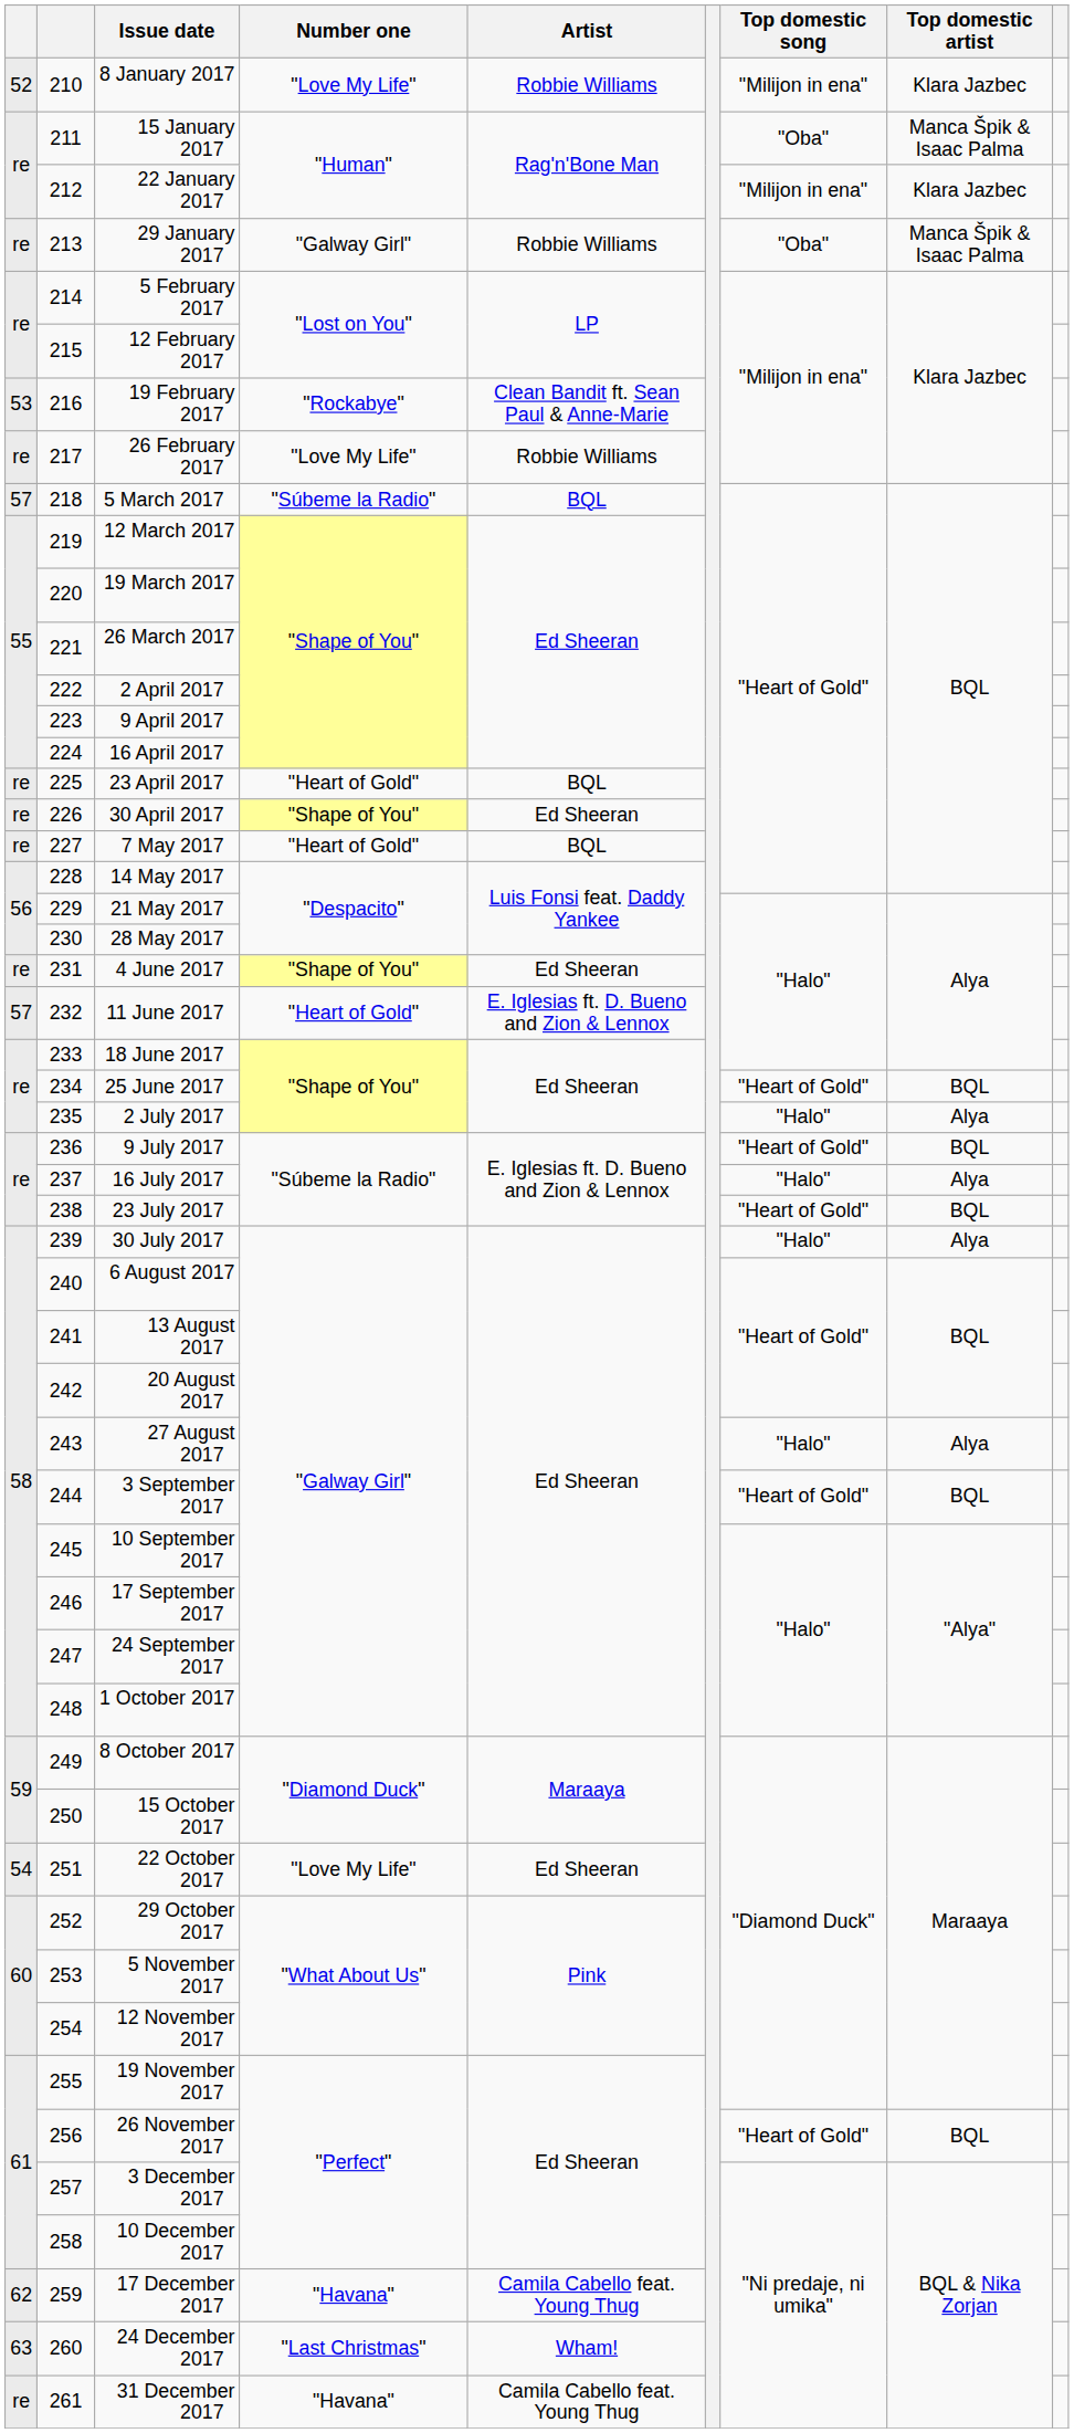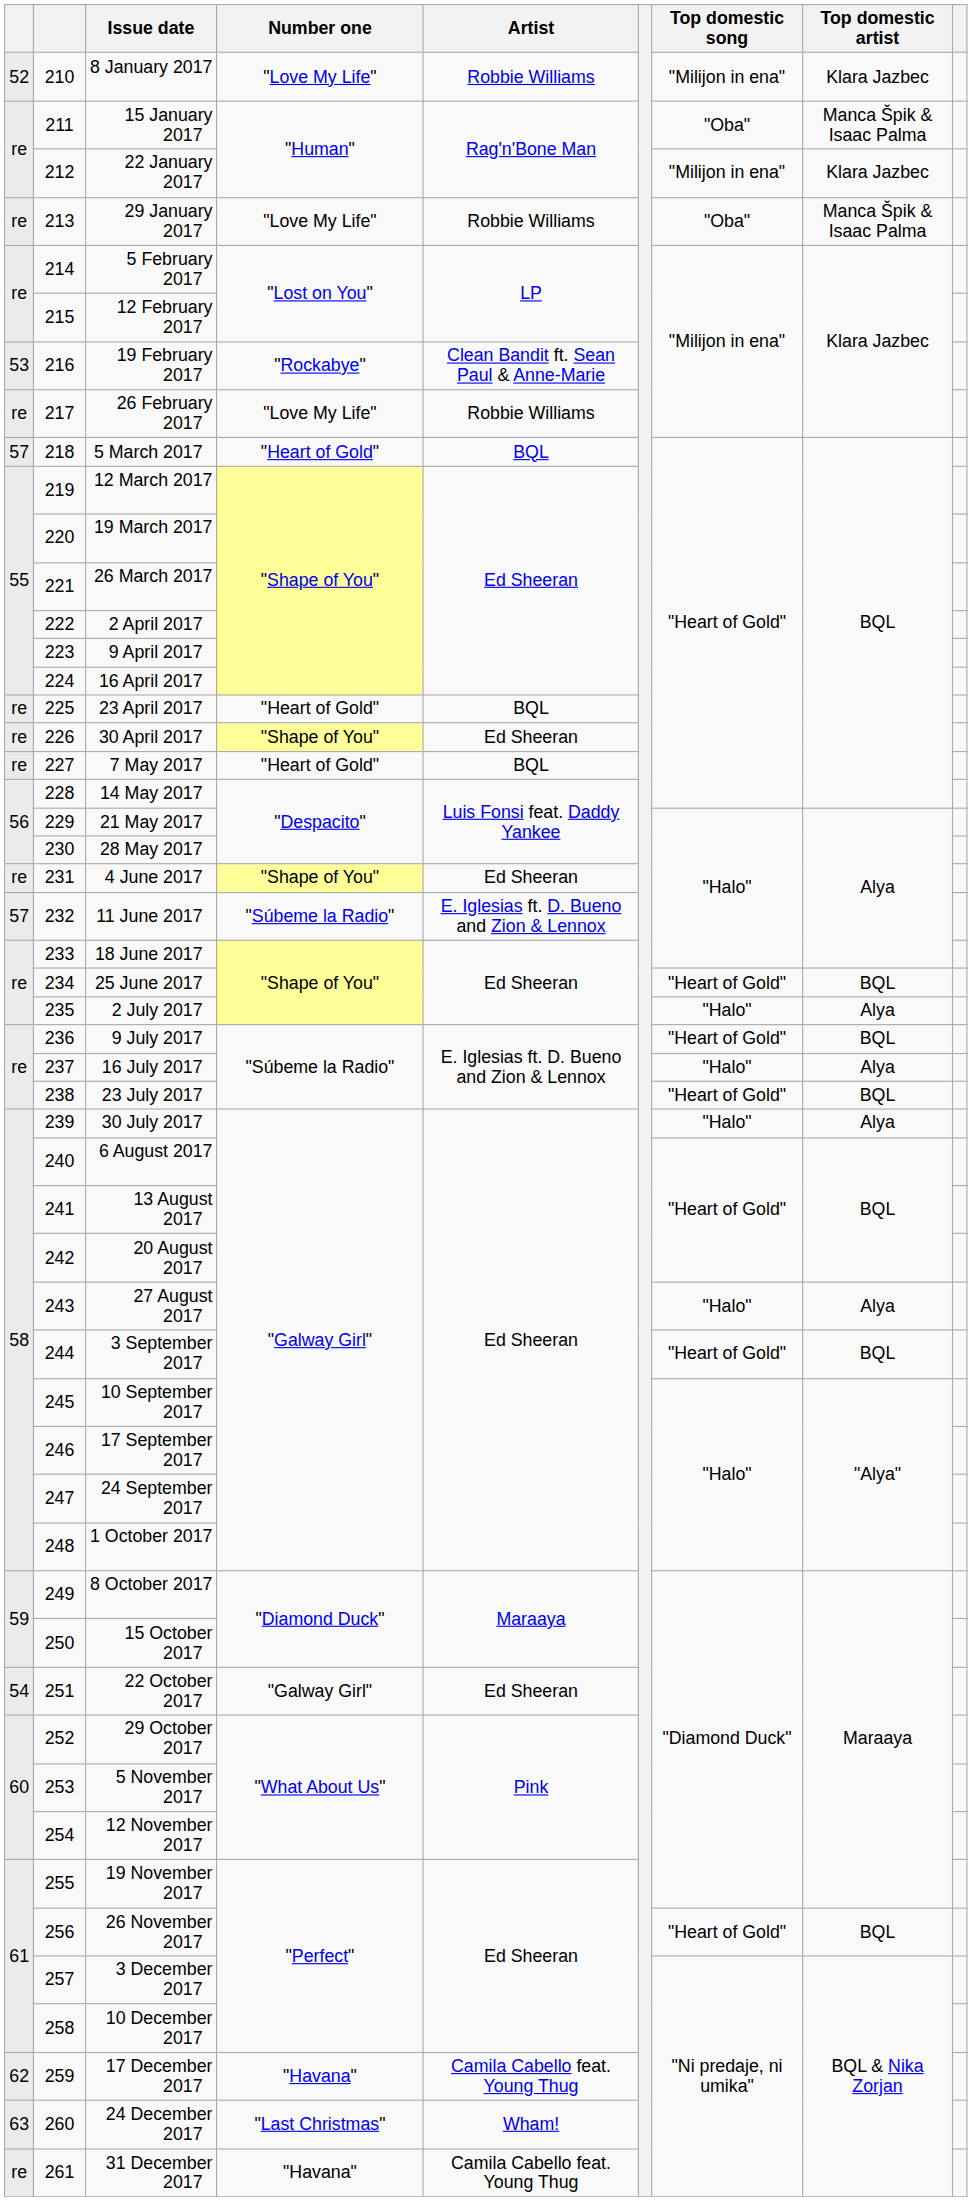 <table class="wikitable plainrowheaders" border-collapse:collapse;" text-align:center;">
 <tr>
 <th width=20></th>
 <th width=50></th>
 <th width=140>Issue date</th>
 <th width=265>Number one</th>
 <th width=280>Artist</th>
 <th rowspan=53> </th>
 <th width=180>Top domestic song</th>
 <th width=180>Top domestic artist</th>
 <th width=10></th>
 </tr>
 <tr align=center>
 <td bgcolor=#EBEBEB align=center>52</td>
 <td align=center>210</td>
 <td align=right>8 January 2017  </td>
 <td>"<a href='#'>Love My Life</a>"</td>
 <td><a href='#'>Robbie Williams</a></td>
 <td>"Milijon in ena"</td>
 <td>Klara Jazbec</td>
 <td></td>
 </tr>
 <tr align=center>
 <td bgcolor=#EBEBEB align=center rowspan=2>re</td>
 <td align=center>211</td>
 <td align=right>15 January 2017  </td>
 <td rowspan=2>"<a href='#'>Human</a>"</td>
 <td rowspan=2><a href='#'>Rag'n'Bone Man</a></td>
 <td>"Oba"</td>
 <td>Manca Špik & Isaac Palma</td>
 <td></td>
 </tr>
 <tr align=center>
 <td align=center>212</td>
 <td align=right>22 January 2017  </td>
 <td>"Milijon in ena"</td>
 <td>Klara Jazbec</td>
 <td></td>
 </tr>
 <tr align=center>
 <td bgcolor=#EBEBEB align=center>re</td>
 <td align=center>213</td>
 <td align=right>29 January 2017  </td>
-<td>"Galway Girl"</td>
+<td>"Love My Life"</td>
 <td>Robbie Williams</td>
 <td>"Oba"</td>
 <td>Manca Špik & Isaac Palma</td>
 <td></td>
 </tr>
 <tr align=center>
 <td bgcolor=#EBEBEB align=center rowspan=2>re</td>
 <td align=center>214</td>
 <td align=right>5 February 2017  </td>
 <td rowspan=2>"<a href='#'>Lost on You</a>"</td>
 <td rowspan=2><a href='#'>LP</a></td>
 <td rowspan=4>"Milijon in ena"</td>
 <td rowspan=4>Klara Jazbec</td>
 <td></td>
 </tr>
 <tr align=center>
 <td align=center>215</td>
 <td align=right>12 February 2017  </td>
 <td></td>
 </tr>
 <tr align=center>
 <td bgcolor=#EBEBEB align=center>53</td>
 <td align=center>216</td>
 <td align=right>19 February 2017  </td>
 <td>"<a href='#'>Rockabye</a>"</td>
 <td><a href='#'>Clean Bandit</a> ft. <a href='#'>Sean Paul</a> & <a href='#'>Anne-Marie</a></td>
 <td></td>
 </tr>
 <tr align=center>
 <td bgcolor=#EBEBEB align=center>re</td>
 <td align=center>217</td>
 <td align=right>26 February 2017  </td>
 <td>"Love My Life"</td>
 <td>Robbie Williams</td>
 <td></td>
 </tr>
 <tr align=center>
 <td bgcolor=#EBEBEB align=center>57</td>
 <td align=center>218</td>
 <td align=right>5 March 2017  </td>
-<td>"<a href='#'>Súbeme la Radio</a>"</td>
+<td>"<a href='#'>Heart of Gold</a>"</td>
 <td><a href='#'>BQL</a></td>
 <td rowspan=11>"Heart of Gold"</td>
 <td rowspan=11>BQL</td>
 <td></td>
 </tr>
 <tr align=center>
 <td bgcolor=#EBEBEB align=center rowspan=6>55</td>
 <td align=center>219</td>
 <td align=right>12 March 2017  </td>
 <td bgcolor=#FFFF99 rowspan=6>"<a href='#'>Shape of You</a>" </td>
 <td rowspan=6><a href='#'>Ed Sheeran</a></td>
 <td></td>
 </tr>
 <tr align=center>
 <td align=center>220</td>
 <td align=right>19 March 2017  </td>
 <td></td>
 </tr>
 <tr align=center>
 <td align=center>221</td>
 <td align=right>26 March 2017  </td>
 <td></td>
 </tr>
 <tr align=center>
 <td align=center>222</td>
 <td align=right>2 April 2017  </td>
 <td></td>
 </tr>
 <tr align=center>
 <td align=center>223</td>
 <td align=right>9 April 2017  </td>
 <td></td>
 </tr>
 <tr align=center>
 <td align=center>224</td>
 <td align=right>16 April 2017  </td>
 <td></td>
 </tr>
 <tr align=center>
 <td bgcolor=#EBEBEB align=center>re</td>
 <td align=center>225</td>
 <td align=right>23 April 2017  </td>
 <td>"Heart of Gold"</td>
 <td>BQL</td>
 <td></td>
 </tr>
 <tr align=center>
 <td bgcolor=#EBEBEB align=center>re</td>
 <td align=center>226</td>
 <td align=right>30 April 2017  </td>
 <td bgcolor=#FFFF99>"Shape of You" </td>
 <td>Ed Sheeran</td>
 <td></td>
 </tr>
 <tr align=center>
 <td bgcolor=#EBEBEB align=center>re</td>
 <td align=center>227</td>
 <td align=right>7 May 2017  </td>
 <td>"Heart of Gold"</td>
 <td>BQL</td>
 <td></td>
 </tr>
 <tr align=center>
 <td bgcolor=#EBEBEB align=center rowspan=3>56</td>
 <td align=center>228</td>
 <td align=right>14 May 2017  </td>
 <td rowspan=3>"<a href='#'>Despacito</a>"</td>
 <td rowspan=3><a href='#'>Luis Fonsi</a> feat. <a href='#'>Daddy Yankee</a></td>
 <td></td>
 </tr>
 <tr align=center>
 <td align=center>229</td>
 <td align=right>21 May 2017  </td>
 <td rowspan=5>"Halo"</td>
 <td rowspan=5>Alya</td>
 <td></td>
 </tr>
 <tr align=center>
 <td align=center>230</td>
 <td align=right>28 May 2017  </td>
 <td></td>
 </tr>
 <tr align=center>
 <td bgcolor=#EBEBEB align=center>re</td>
 <td align=center>231</td>
 <td align=right>4 June 2017  </td>
 <td bgcolor=#FFFF99>"Shape of You" </td>
 <td>Ed Sheeran</td>
 <td></td>
 </tr>
 <tr align=center>
 <td bgcolor=#EBEBEB align=center>57</td>
 <td align=center>232</td>
 <td align=right>11 June 2017  </td>
-<td>"<a href='#'>Heart of Gold</a>"</td>
+<td>"<a href='#'>Súbeme la Radio</a>"</td>
 <td><a href='#'>E. Iglesias</a> ft. <a href='#'>D. Bueno</a> and <a href='#'>Zion & Lennox</a></td>
 <td></td>
 </tr>
 <tr align=center>
 <td bgcolor=#EBEBEB align=center rowspan=3>re</td>
 <td align=center>233</td>
 <td align=right>18 June 2017  </td>
 <td bgcolor=#FFFF99 rowspan=3>"Shape of You" </td>
 <td rowspan=3>Ed Sheeran</td>
 <td></td>
 </tr>
 <tr align=center>
 <td align=center>234</td>
 <td align=right>25 June 2017  </td>
 <td>"Heart of Gold"</td>
 <td>BQL</td>
 <td></td>
 </tr>
 <tr align=center>
 <td align=center>235</td>
 <td align=right>2 July 2017  </td>
 <td>"Halo"</td>
 <td>Alya</td>
 <td></td>
 </tr>
 <tr align=center>
 <td bgcolor=#EBEBEB align=center rowspan=3>re</td>
 <td align=center>236</td>
 <td align=right>9 July 2017  </td>
 <td rowspan=3>"Súbeme la Radio"</td>
 <td rowspan=3>E. Iglesias ft. D. Bueno and Zion & Lennox</td>
 <td>"Heart of Gold"</td>
 <td>BQL</td>
 <td></td>
 </tr>
 <tr align=center>
 <td align=center>237</td>
 <td align=right>16 July 2017  </td>
 <td>"Halo"</td>
 <td>Alya</td>
 <td></td>
 </tr>
 <tr align=center>
 <td align=center>238</td>
 <td align=right>23 July 2017  </td>
 <td>"Heart of Gold"</td>
 <td>BQL</td>
 <td></td>
 </tr>
 <tr align=center>
 <td bgcolor=#EBEBEB align=center rowspan=10>58</td>
 <td align=center>239</td>
 <td align=right>30 July 2017  </td>
 <td rowspan=10>"<a href='#'>Galway Girl</a>"</td>
 <td rowspan=10>Ed Sheeran</td>
 <td>"Halo"</td>
 <td>Alya</td>
 <td></td>
 </tr>
 <tr align=center>
 <td align=center>240</td>
 <td align=right>6 August 2017  </td>
 <td rowspan=3>"Heart of Gold"</td>
 <td rowspan=3>BQL</td>
 <td></td>
 </tr>
 <tr align=center>
 <td align=center>241</td>
 <td align=right>13 August 2017  </td>
 <td></td>
 </tr>
 <tr align=center>
 <td align=center>242</td>
 <td align=right>20 August 2017  </td>
 <td></td>
 </tr>
 <tr align=center>
 <td align=center>243</td>
 <td align=right>27 August 2017  </td>
 <td>"Halo"</td>
 <td>Alya</td>
 <td></td>
 </tr>
 <tr align=center>
 <td align=center>244</td>
 <td align=right>3 September 2017  </td>
 <td>"Heart of Gold"</td>
 <td>BQL</td>
 <td></td>
 </tr>
 <tr align=center>
 <td align=center>245</td>
 <td align=right>10 September 2017  </td>
 <td rowspan=4>"Halo"</td>
 <td rowspan=4>"Alya"</td>
 <td></td>
 </tr>
 <tr align=center>
 <td align=center>246</td>
 <td align=right>17 September 2017  </td>
 <td></td>
 </tr>
 <tr align=center>
 <td align=center>247</td>
 <td align=right>24 September 2017  </td>
 <td></td>
 </tr>
 <tr align=center>
 <td align=center>248</td>
 <td align=right>1 October 2017  </td>
 <td></td>
 </tr>
 <tr align=center>
 <td bgcolor=#EBEBEB align=center rowspan=2>59</td>
 <td align=center>249</td>
 <td align=right>8 October 2017  </td>
 <td rowspan=2>"<a href='#'>Diamond Duck</a>"</td>
 <td rowspan=2><a href='#'>Maraaya</a></td>
 <td rowspan=7>"Diamond Duck"</td>
 <td rowspan=7>Maraaya</td>
 <td></td>
 </tr>
 <tr align=center>
 <td align=center>250</td>
 <td align=right>15 October 2017  </td>
 <td></td>
 </tr>
 <tr align=center>
 <td bgcolor=#EBEBEB align=center>54</td>
 <td align=center>251</td>
 <td align=right>22 October 2017  </td>
-<td>"Love My Life"</td>
+<td>"Galway Girl"</td>
 <td>Ed Sheeran</td>
 <td></td>
 </tr>
 <tr align=center>
 <td bgcolor=#EBEBEB align=center rowspan=3>60</td>
 <td align=center>252</td>
 <td align=right>29 October 2017  </td>
 <td rowspan=3>"<a href='#'>What About Us</a>"</td>
 <td rowspan=3><a href='#'>Pink</a></td>
 <td></td>
 </tr>
 <tr align=center>
 <td align=center>253</td>
 <td align=right>5 November 2017  </td>
 <td></td>
 </tr>
 <tr align=center>
 <td align=center>254</td>
 <td align=right>12 November 2017  </td>
 <td></td>
 </tr>
 <tr align=center>
 <td bgcolor=#EBEBEB align=center rowspan=4>61</td>
 <td align=center>255</td>
 <td align=right>19 November 2017  </td>
 <td rowspan=4>"<a href='#'>Perfect</a>"</td>
 <td rowspan=4>Ed Sheeran</td>
 <td></td>
 </tr>
 <tr align=center>
 <td align=center>256</td>
 <td align=right>26 November 2017  </td>
 <td>"Heart of Gold"</td>
 <td>BQL</td>
 <td></td>
 </tr>
 <tr align=center>
 <td align=center>257</td>
 <td align=right>3 December 2017  </td>
 <td rowspan=5>"Ni predaje, ni umika"</td>
 <td rowspan=5>BQL & <a href='#'>Nika Zorjan</a></td>
 <td></td>
 </tr>
 <tr align=center>
 <td align=center>258</td>
 <td align=right>10 December 2017  </td>
 <td></td>
 </tr>
 <tr align=center>
 <td bgcolor=#EBEBEB align=center>62</td>
 <td align=center>259</td>
 <td align=right>17 December 2017  </td>
 <td>"<a href='#'>Havana</a>"</td>
 <td><a href='#'>Camila Cabello</a> feat. <a href='#'>Young Thug</a></td>
 <td></td>
 </tr>
 <tr align=center>
 <td bgcolor=#EBEBEB align=center>63</td>
 <td align=center>260</td>
 <td align=right>24 December 2017  </td>
 <td>"<a href='#'>Last Christmas</a>"</td>
 <td><a href='#'>Wham!</a></td>
 <td></td>
 </tr>
 <tr align=center>
 <td bgcolor=#EBEBEB align=center>re</td>
 <td align=center>261</td>
 <td align=right>31 December 2017  </td>
 <td>"Havana"</td>
 <td>Camila Cabello feat. Young Thug</td>
 <td></td>
 </tr>
 </table>
